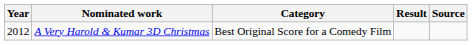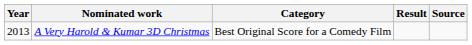 <table class="wikitable">
 <tr>
 <th>Year</th>
 <th>Nominated work</th>
 <th>Category</th>
 <th>Result</th>
 <th>Source</th>
 </tr>
 <tr>
-<td>2012</td>
+<td>2013</td>
 <td><em><a href='#'>A Very Harold & Kumar 3D Christmas</a></em></td>
 <td>Best Original Score for a Comedy Film</td>
 <td></td>
 <td></td>
 </tr>
 </table>
